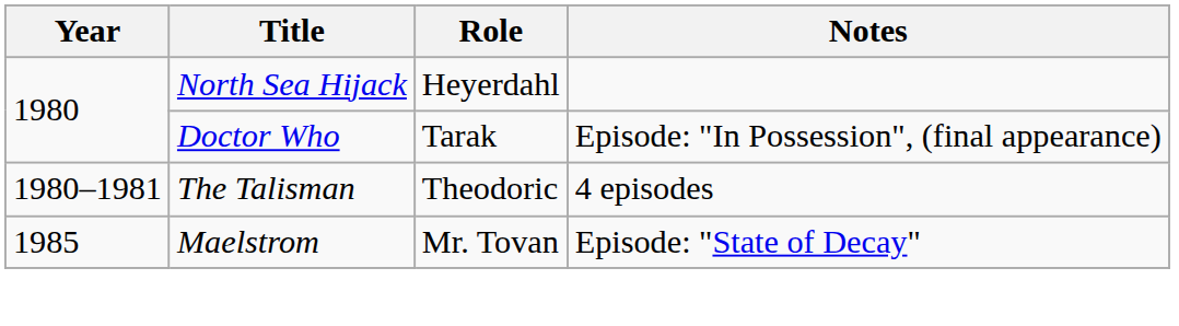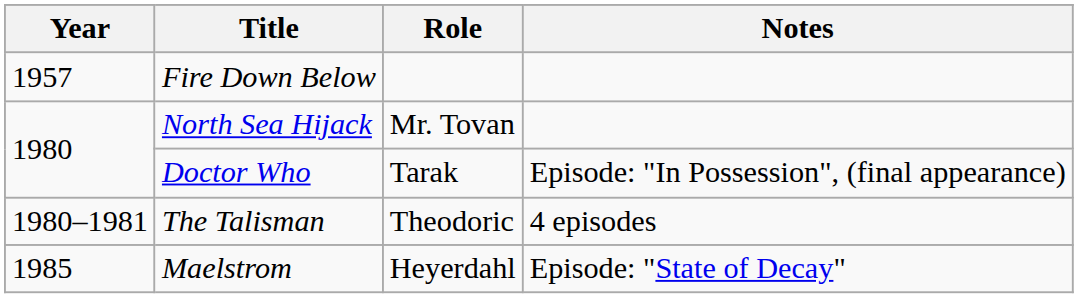 <table class="wikitable">
 <tr>
 <th>Year</th>
 <th>Title</th>
 <th>Role</th>
 <th>Notes</th>
 </tr>
 <tr>
+<td>1957</td>
+<td><em>Fire Down Below</em></td>
+<td></td>
+<td></td>
+</tr>
+<tr>
 <td rowspan=2>1980</td>
 <td><em><a href='#'>North Sea Hijack</a></em></td>
-<td>Heyerdahl</td>
+<td>Mr. Tovan</td>
 <td></td>
 </tr>
 <tr>
 <td><em><a href='#'>Doctor Who</a></em></td>
 <td>Tarak</td>
 <td>Episode: "In Possession", (final appearance)</td>
 </tr>
 <tr>
 <td>1980–1981</td>
 <td><em>The Talisman</em></td>
 <td>Theodoric</td>
 <td>4 episodes</td>
 </tr>
 <tr>
 <td>1985</td>
 <td><em>Maelstrom</em></td>
-<td>Mr. Tovan</td>
+<td>Heyerdahl</td>
 <td>Episode: "<a href='#'>State of Decay</a>"</td>
 </tr>
 </table>
